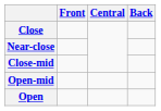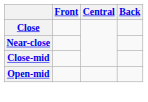 <table class="wikitable" style="text-align:center;">
 <tr>
 <th></th>
 <th><a href='#'>Front</a></th>
 <th><a href='#'>Central</a></th>
 <th><a href='#'>Back</a></th>
 </tr>
 <tr>
 <th><a href='#'>Close</a></th>
 <td> </td>
 <td rowspan="3"></td>
 <td> </td>
 </tr>
 <tr>
 <th><a href='#'>Near-close</a></th>
 <td> </td>
 <td> </td>
 </tr>
 <tr>
 <th><a href='#'>Close-mid</a></th>
 <td> </td>
 <td> </td>
 </tr>
 <tr>
 <th><a href='#'>Open-mid</a></th>
 <td> </td>
 <td></td>
 <td> </td>
 </tr>
-<tr>
-<th><a href='#'>Open</a></th>
-<td></td>
-<td> </td>
-<td></td>
-</tr>
 </table>
